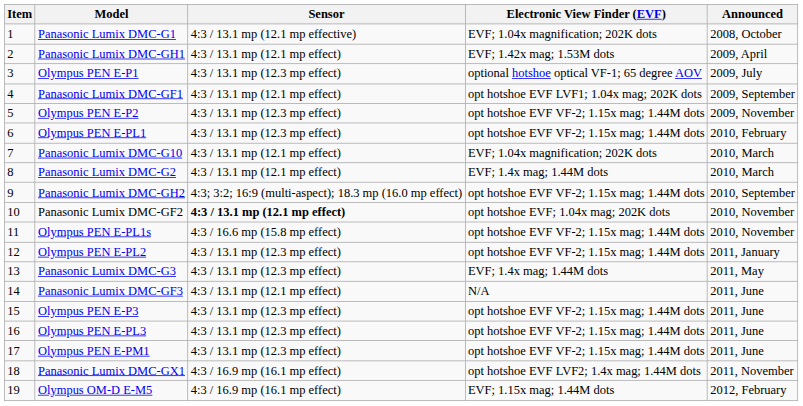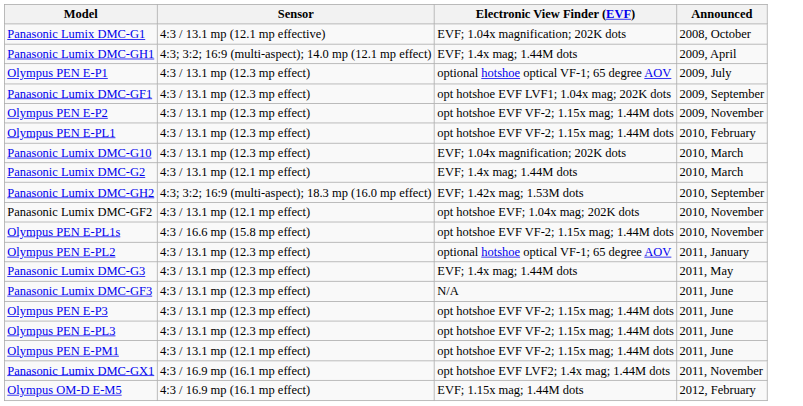 <table class="wikitable sortable">
 <tr>
-<th>Item</th>
 <th>Model</th>
 <th>Sensor</th>
 <th>Electronic View Finder (<a href='#'>EVF</a>)</th>
 <th>Announced</th>
 </tr>
 <tr>
-<td>1</td>
 <td><a href='#'>Panasonic Lumix DMC-G1</a></td>
 <td>4:3 / 13.1 mp (12.1 mp effective)</td>
 <td>EVF; 1.04x magnification; 202K dots</td>
 <td>2008, October </td>
 </tr>
 <tr>
-<td>2</td>
 <td><a href='#'>Panasonic Lumix DMC-GH1</a></td>
-<td>4:3 / 13.1 mp (12.1 mp effect)</td>
-<td>EVF; 1.42x mag; 1.53M dots</td>
+<td>4:3; 3:2; 16:9 (multi-aspect); 14.0 mp (12.1 mp effect)</td>
+<td>EVF; 1.4x mag; 1.44M dots</td>
 <td>2009, April </td>
 </tr>
 <tr>
-<td>3</td>
 <td><a href='#'>Olympus PEN E-P1</a></td>
 <td>4:3 / 13.1 mp (12.3 mp effect)</td>
 <td>optional <a href='#'>hotshoe</a> optical VF-1; 65 degree <a href='#'>AOV</a></td>
 <td>2009, July </td>
 </tr>
 <tr>
-<td>4</td>
 <td><a href='#'>Panasonic Lumix DMC-GF1</a></td>
-<td>4:3 / 13.1 mp (12.1 mp effect)</td>
+<td>4:3 / 13.1 mp (12.3 mp effect)</td>
 <td>opt hotshoe EVF LVF1; 1.04x mag; 202K dots</td>
 <td>2009, September </td>
 </tr>
 <tr>
-<td>5</td>
 <td><a href='#'>Olympus PEN E-P2</a></td>
 <td>4:3 / 13.1 mp (12.3 mp effect)</td>
 <td>opt hotshoe EVF VF-2; 1.15x mag; 1.44M dots</td>
 <td>2009, November </td>
 </tr>
 <tr>
-<td>6</td>
 <td><a href='#'>Olympus PEN E-PL1</a></td>
 <td>4:3 / 13.1 mp (12.3 mp effect)</td>
 <td>opt hotshoe EVF VF-2; 1.15x mag; 1.44M dots</td>
 <td>2010, February </td>
 </tr>
 <tr>
-<td>7</td>
 <td><a href='#'>Panasonic Lumix DMC-G10</a></td>
-<td>4:3 / 13.1 mp (12.1 mp effect)</td>
+<td>4:3 / 13.1 mp (12.3 mp effect)</td>
 <td>EVF; 1.04x magnification; 202K dots</td>
 <td>2010, March </td>
 </tr>
 <tr>
-<td>8</td>
 <td><a href='#'>Panasonic Lumix DMC-G2</a></td>
 <td>4:3 / 13.1 mp (12.1 mp effect)</td>
 <td>EVF; 1.4x mag; 1.44M dots</td>
 <td>2010, March </td>
 </tr>
 <tr>
-<td>9</td>
 <td><a href='#'>Panasonic Lumix DMC-GH2</a></td>
 <td>4:3; 3:2; 16:9 (multi-aspect); 18.3 mp (16.0 mp effect)</td>
-<td>opt hotshoe EVF VF-2; 1.15x mag; 1.44M dots</td>
+<td>EVF; 1.42x mag; 1.53M dots</td>
 <td>2010, September </td>
 </tr>
 <tr>
-<td>10</td>
 <td>Panasonic Lumix DMC-GF2</td>
-<td><strong>4:3 / 13.1 mp (12.1 mp effect)</strong></td>
+<td>4:3 / 13.1 mp (12.1 mp effect)</td>
 <td>opt hotshoe EVF; 1.04x mag; 202K dots</td>
 <td>2010, November </td>
 </tr>
 <tr>
-<td>11</td>
 <td><a href='#'>Olympus PEN E-PL1s</a></td>
 <td>4:3 / 16.6 mp (15.8 mp effect)</td>
 <td>opt hotshoe EVF VF-2; 1.15x mag; 1.44M dots</td>
 <td>2010, November </td>
 </tr>
 <tr>
-<td>12</td>
 <td><a href='#'>Olympus PEN E-PL2</a></td>
 <td>4:3 / 13.1 mp (12.3 mp effect)</td>
-<td>opt hotshoe EVF VF-2; 1.15x mag; 1.44M dots</td>
+<td>optional <a href='#'>hotshoe</a> optical VF-1; 65 degree <a href='#'>AOV</a></td>
 <td>2011, January </td>
 </tr>
 <tr>
-<td>13</td>
 <td><a href='#'>Panasonic Lumix DMC-G3</a></td>
 <td>4:3 / 13.1 mp (12.3 mp effect)</td>
 <td>EVF; 1.4x mag; 1.44M dots</td>
 <td>2011, May </td>
 </tr>
 <tr>
-<td>14</td>
 <td><a href='#'>Panasonic Lumix DMC-GF3</a></td>
-<td>4:3 / 13.1 mp (12.1 mp effect)</td>
+<td>4:3 / 13.1 mp (12.3 mp effect)</td>
 <td>N/A</td>
 <td>2011, June </td>
 </tr>
 <tr>
-<td>15</td>
 <td><a href='#'>Olympus PEN E-P3</a></td>
 <td>4:3 / 13.1 mp (12.3 mp effect)</td>
 <td>opt hotshoe EVF VF-2; 1.15x mag; 1.44M dots</td>
 <td>2011, June</td>
 </tr>
 <tr>
-<td>16</td>
 <td><a href='#'>Olympus PEN E-PL3</a></td>
 <td>4:3 / 13.1 mp (12.3 mp effect)</td>
 <td>opt hotshoe EVF VF-2; 1.15x mag; 1.44M dots</td>
 <td>2011, June</td>
 </tr>
 <tr>
-<td>17</td>
 <td><a href='#'>Olympus PEN E-PM1</a></td>
-<td>4:3 / 13.1 mp (12.3 mp effect)</td>
+<td>4:3 / 13.1 mp (12.1 mp effect)</td>
 <td>opt hotshoe EVF VF-2; 1.15x mag; 1.44M dots</td>
 <td>2011, June</td>
 </tr>
 <tr>
-<td>18</td>
 <td><a href='#'>Panasonic Lumix DMC-GX1</a></td>
 <td>4:3 / 16.9 mp (16.1 mp effect)</td>
 <td>opt hotshoe EVF LVF2; 1.4x mag; 1.44M dots</td>
 <td>2011, November</td>
 </tr>
 <tr>
-<td>19</td>
 <td><a href='#'>Olympus OM-D E-M5</a></td>
 <td>4:3 / 16.9 mp (16.1 mp effect)</td>
 <td>EVF; 1.15x mag; 1.44M dots</td>
 <td>2012, February</td>
 </tr>
 </table>
